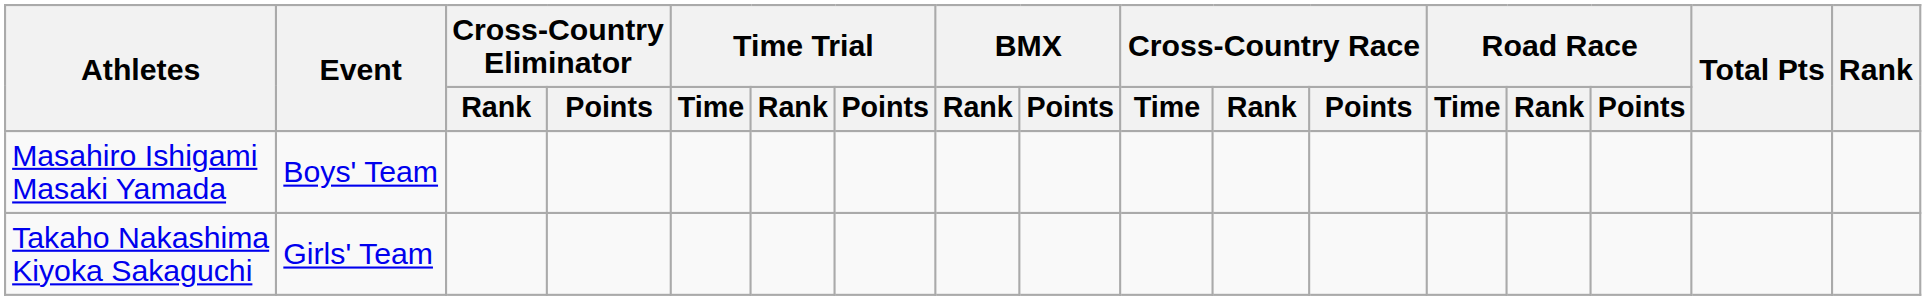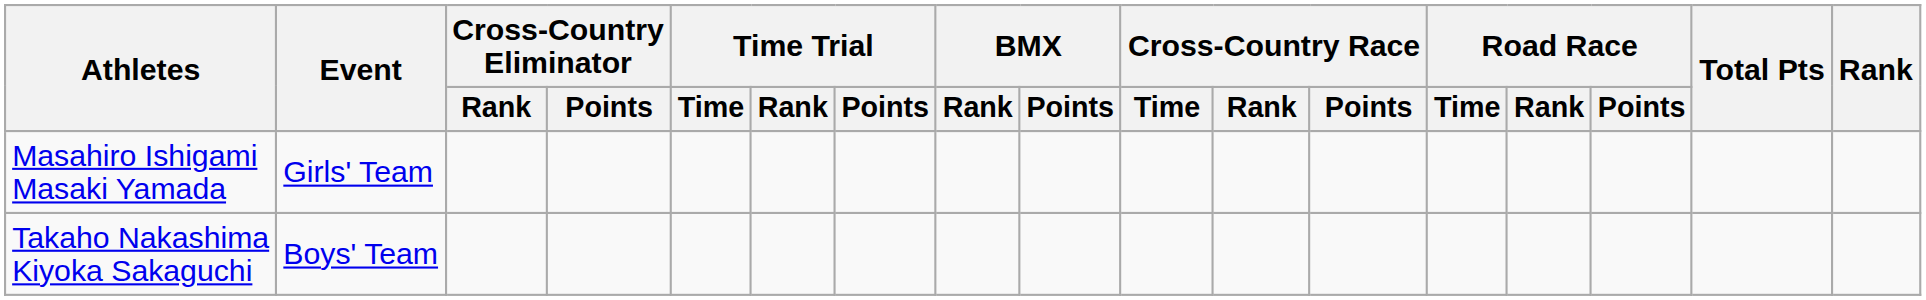 <table class="wikitable" style="font-size:90%;">
 <tr>
 <th rowspan=2>Athletes</th>
 <th rowspan=2>Event</th>
 <th colspan=2>Cross-Country<br>Eliminator</th>
 <th colspan=3>Time Trial</th>
 <th colspan=2>BMX</th>
 <th colspan=3>Cross-Country Race</th>
 <th colspan=3>Road Race</th>
 <th rowspan=2>Total Pts</th>
 <th rowspan=2>Rank</th>
 </tr>
 <tr style="font-size:95%">
 <th>Rank</th>
 <th>Points</th>
 <th>Time</th>
 <th>Rank</th>
 <th>Points</th>
 <th>Rank</th>
 <th>Points</th>
 <th>Time</th>
 <th>Rank</th>
 <th>Points</th>
 <th>Time</th>
 <th>Rank</th>
 <th>Points</th>
 </tr>
 <tr align=center>
 <td align=left><a href='#'>Masahiro Ishigami</a><br><a href='#'>Masaki Yamada</a></td>
-<td align=left><a href='#'>Boys' Team</a></td>
+<td align=left><a href='#'>Girls' Team</a></td>
 <td></td>
 <td></td>
 <td></td>
 <td></td>
 <td></td>
 <td></td>
 <td></td>
 <td></td>
 <td></td>
 <td></td>
 <td></td>
 <td></td>
 <td></td>
 <td></td>
 <td></td>
 </tr>
 <tr align=center>
 <td align=left><a href='#'>Takaho Nakashima</a><br><a href='#'>Kiyoka Sakaguchi</a></td>
-<td align=left><a href='#'>Girls' Team</a></td>
+<td align=left><a href='#'>Boys' Team</a></td>
 <td></td>
 <td></td>
 <td></td>
 <td></td>
 <td></td>
 <td></td>
 <td></td>
 <td></td>
 <td></td>
 <td></td>
 <td></td>
 <td></td>
 <td></td>
 <td></td>
 <td></td>
 </tr>
 </table>
